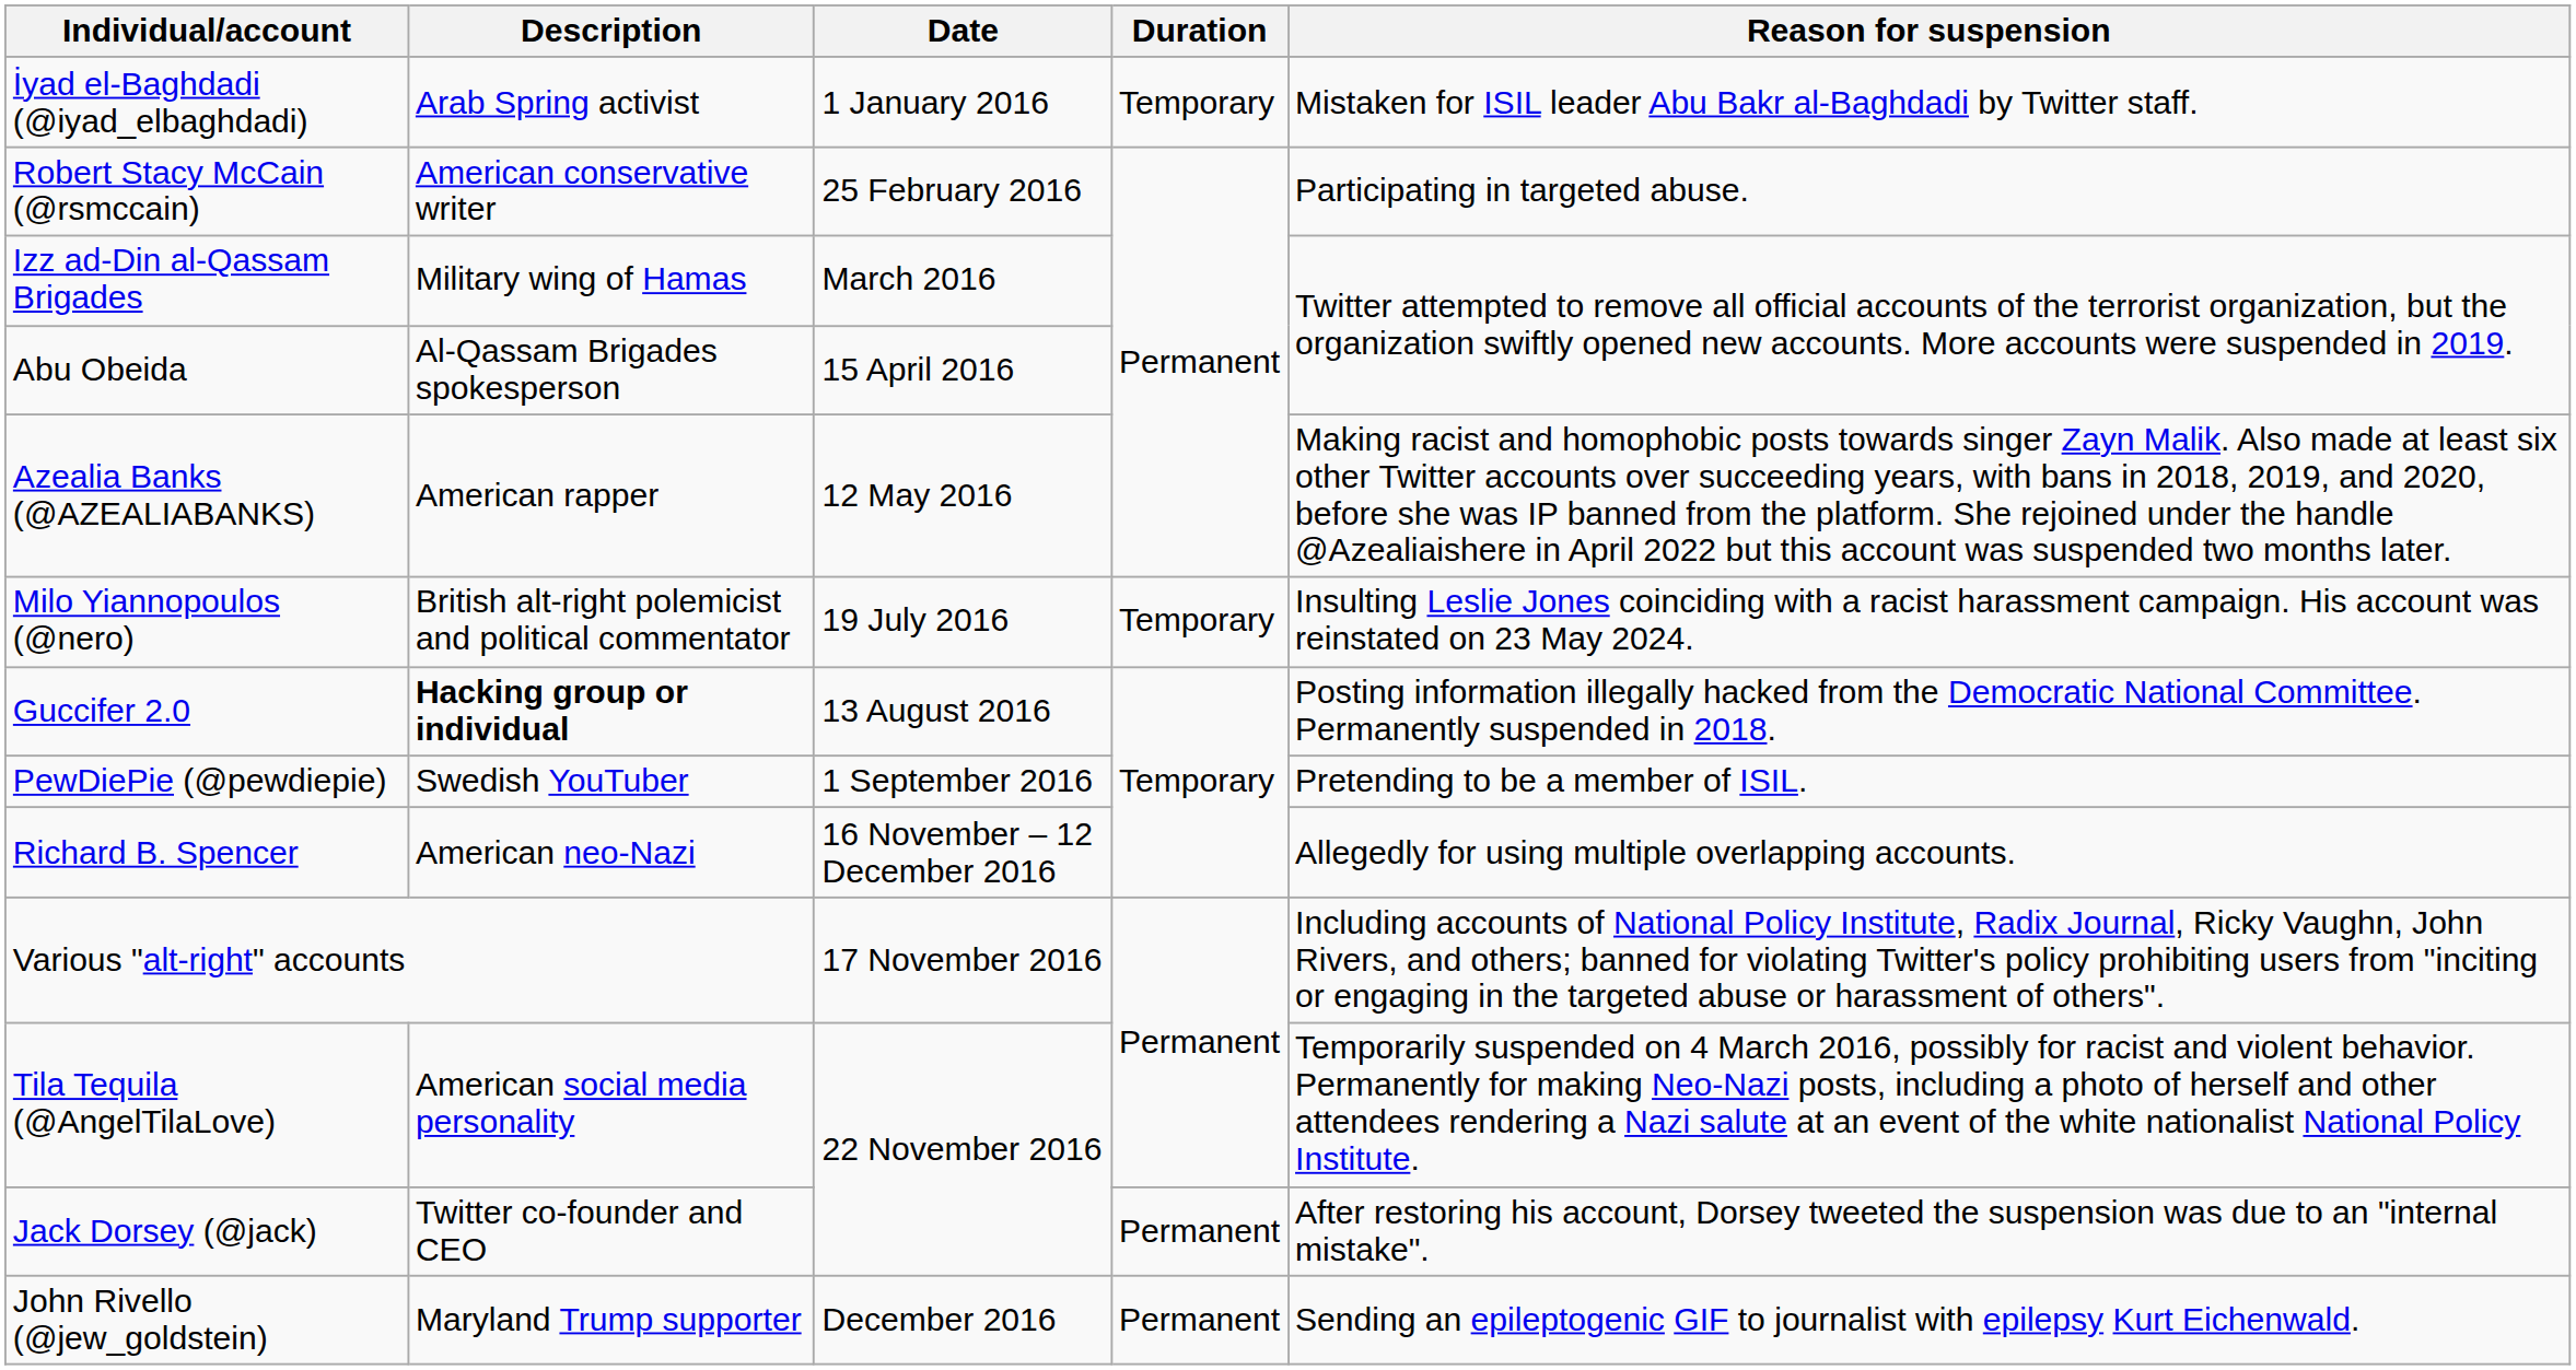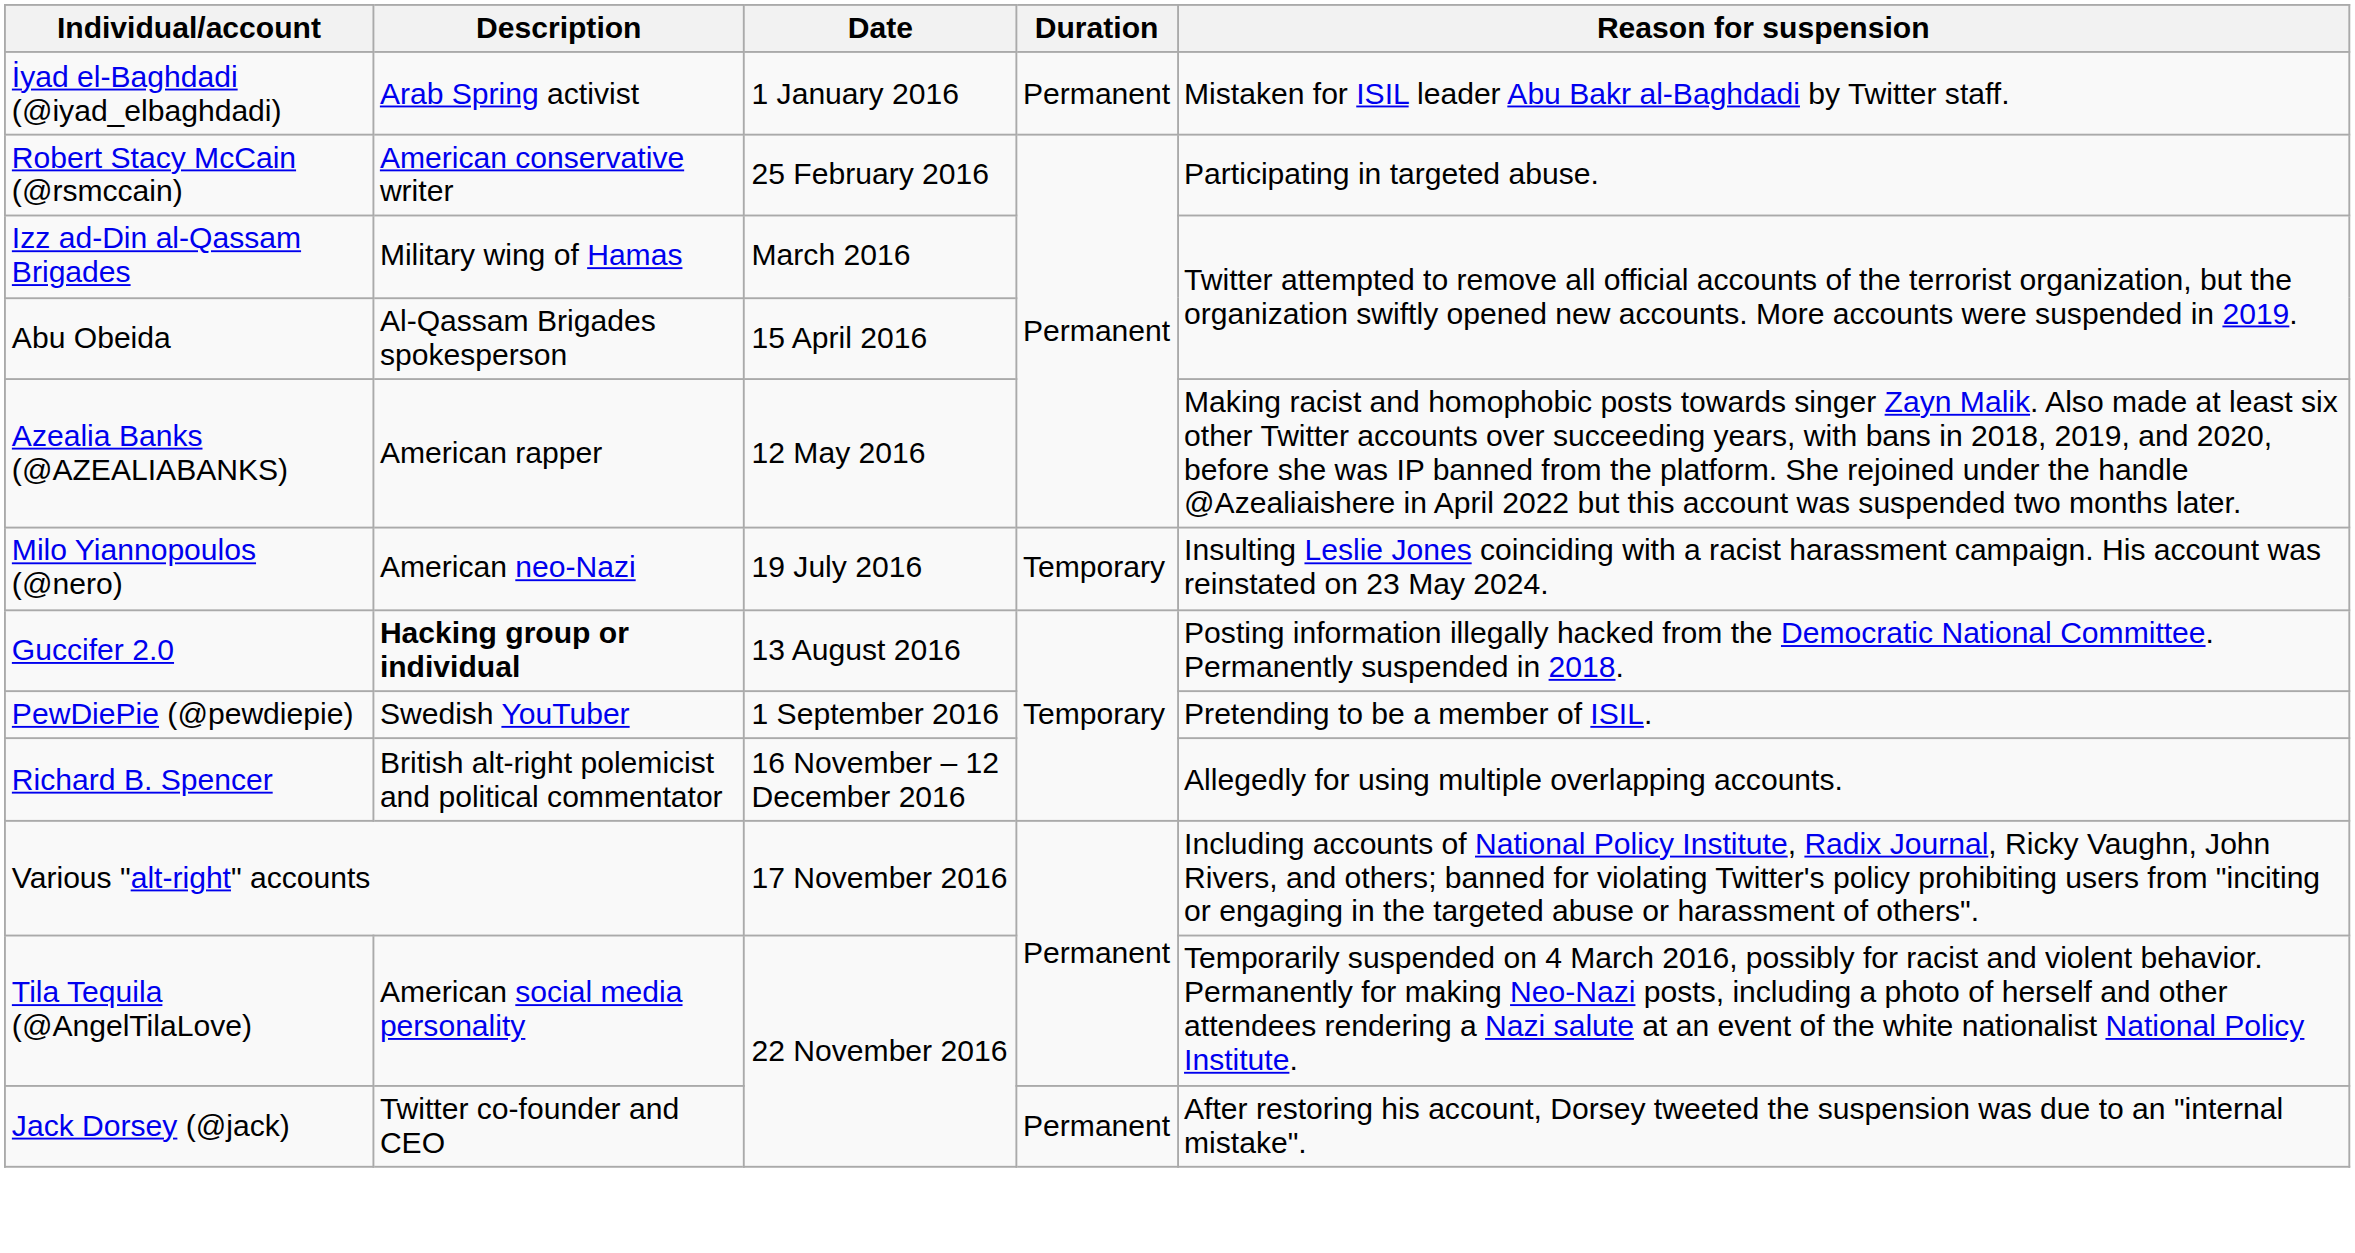 <table class="wikitable sortable sticky-header">
 <tr>
 <th>Individual/account</th>
 <th>Description</th>
 <th>Date</th>
 <th>Duration</th>
 <th style=width:50%>Reason for suspension</th>
 </tr>
 <tr>
 <td><a href='#'>İyad el-Baghdadi</a> (@iyad_elbaghdadi)</td>
 <td><a href='#'>Arab Spring</a> activist</td>
 <td>1 January 2016</td>
-<td>Temporary</td>
+<td>Permanent</td>
 <td>Mistaken for <a href='#'>ISIL</a> leader <a href='#'>Abu Bakr al-Baghdadi</a> by Twitter staff.</td>
 </tr>
 <tr>
 <td><a href='#'>Robert Stacy McCain</a> (@rsmccain)</td>
 <td><a href='#'>American conservative</a> writer</td>
 <td>25 February 2016</td>
 <td rowspan="4">Permanent</td>
 <td>Participating in targeted abuse.</td>
 </tr>
 <tr>
 <td><a href='#'>Izz ad-Din al-Qassam Brigades</a></td>
 <td>Military wing of <a href='#'>Hamas</a></td>
 <td>March 2016</td>
 <td rowspan=2>Twitter attempted to remove all official accounts of the terrorist organization, but the organization swiftly opened new accounts. More accounts were suspended in <a href='#'>2019</a>.</td>
 </tr>
 <tr>
 <td>Abu Obeida</td>
 <td>Al-Qassam Brigades spokesperson</td>
 <td>15 April 2016</td>
 </tr>
 <tr>
 <td><a href='#'>Azealia Banks</a> (@AZEALIABANKS)</td>
 <td>American rapper</td>
 <td>12 May 2016</td>
 <td>Making racist and homophobic posts towards singer <a href='#'>Zayn Malik</a>. Also made at least six other Twitter accounts over succeeding years, with bans in 2018, 2019, and 2020, before she was IP banned from the platform. She rejoined under the handle @Azealiaishere in April 2022 but this account was suspended two months later.</td>
 </tr>
 <tr>
 <td><a href='#'>Milo Yiannopoulos</a> (@nero)</td>
-<td>British alt-right polemicist and political commentator</td>
+<td>American <a href='#'>neo-Nazi</a></td>
 <td>19 July 2016</td>
 <td>Temporary</td>
 <td>Insulting <a href='#'>Leslie Jones</a> coinciding with a racist harassment campaign. His account was reinstated on 23 May 2024.</td>
 </tr>
 <tr>
 <td><a href='#'>Guccifer 2.0</a></td>
 <td><strong>Hacking group or individual</strong></td>
 <td>13 August 2016</td>
 <td rowspan="3">Temporary</td>
 <td>Posting information illegally hacked from the <a href='#'>Democratic National Committee</a>. Permanently suspended in <a href='#'>2018</a>.</td>
 </tr>
 <tr>
 <td><a href='#'>PewDiePie</a> (@pewdiepie)</td>
 <td>Swedish <a href='#'>YouTuber</a></td>
 <td>1 September 2016</td>
 <td>Pretending to be a member of <a href='#'>ISIL</a>.</td>
 </tr>
 <tr>
 <td><a href='#'>Richard B. Spencer</a></td>
-<td>American <a href='#'>neo-Nazi</a></td>
+<td>British alt-right polemicist and political commentator</td>
 <td>16 November – 12 December 2016</td>
 <td>Allegedly for using multiple overlapping accounts.</td>
 </tr>
 <tr>
 <td colspan=2>Various "<a href='#'>alt-right</a>" accounts</td>
 <td>17 November 2016</td>
 <td rowspan="2">Permanent</td>
 <td>Including accounts of <a href='#'>National Policy Institute</a>, <a href='#'>Radix Journal</a>, Ricky Vaughn, John Rivers, and others; banned for violating Twitter's policy prohibiting users from "inciting or engaging in the targeted abuse or harassment of others".</td>
 </tr>
 <tr>
 <td><a href='#'>Tila Tequila</a> (@AngelTilaLove)</td>
 <td>American <a href='#'>social media personality</a></td>
 <td rowspan=2>22 November 2016</td>
 <td>Temporarily suspended on 4 March 2016, possibly for racist and violent behavior. Permanently for making <a href='#'>Neo-Nazi</a> posts, including a photo of herself and other attendees rendering a <a href='#'>Nazi salute</a> at an event of the white nationalist <a href='#'>National Policy Institute</a>.</td>
 </tr>
 <tr>
 <td><a href='#'>Jack Dorsey</a> (@jack)</td>
 <td>Twitter co-founder and CEO</td>
 <td>Permanent</td>
 <td>After restoring his account, Dorsey tweeted the suspension was due to an "internal mistake".</td>
 </tr>
-<tr>
-<td>John Rivello (@jew_goldstein)</td>
-<td>Maryland <a href='#'>Trump supporter</a></td>
-<td>December 2016</td>
-<td>Permanent</td>
-<td>Sending an <a href='#'>epileptogenic</a> <a href='#'>GIF</a> to journalist with <a href='#'>epilepsy</a> <a href='#'>Kurt Eichenwald</a>.</td>
-</tr>
 </table>
